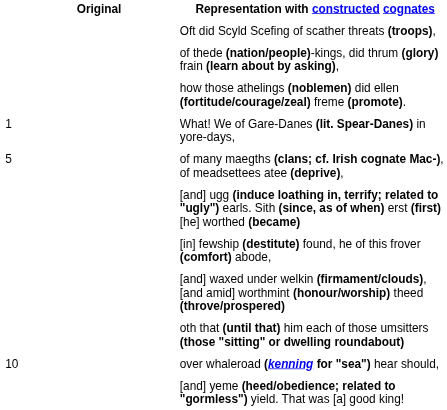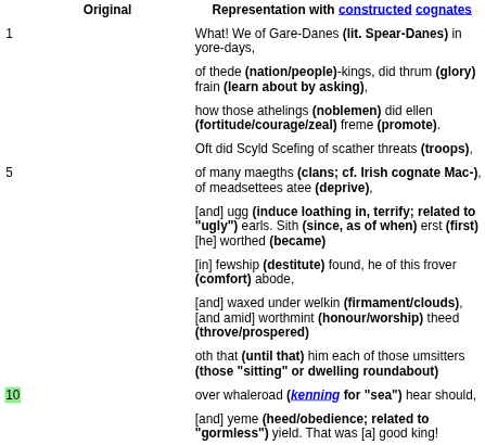 <table cellspacing="10">
 <tr>
 <th scope="col"></th>
 <th scope="col" style="width:35%">Original</th>
 <th scope="col" style="width:65%">Representation with <a href='#'>constructed</a> <a href='#'>cognates</a></th>
 </tr>
 <tr style="vertical-align: top">
+<td>1</td>
 <td></td>
-<td></td>
-<td>Oft did Scyld Scefing of scather threats<strong> (troops)</strong>,</td>
+<td>What! We of Gare-Danes<strong> (lit. Spear-Danes)</strong> in yore-days,</td>
 </tr>
 <tr style="vertical-align: top">
 <td></td>
 <td></td>
 <td>of thede<strong> (nation/people)</strong>-kings, did thrum<strong> (glory)</strong> frain<strong> (learn about by asking)</strong>,</td>
 </tr>
 <tr style="vertical-align: top">
 <td></td>
 <td></td>
 <td>how those athelings<strong> (noblemen)</strong> did ellen <strong>(fortitude/courage/zeal)</strong> freme<strong> (promote)</strong>.</td>
 </tr>
 <tr style="vertical-align: top">
-<td>1</td>
 <td></td>
-<td>What! We of Gare-Danes<strong> (lit. Spear-Danes)</strong> in yore-days,</td>
+<td></td>
+<td>Oft did Scyld Scefing of scather threats<strong> (troops)</strong>,</td>
 </tr>
 <tr style="vertical-align: top">
 <td>5</td>
 <td></td>
 <td>of many maegths<strong> (clans; cf. Irish cognate Mac-)</strong>, of meadsettees atee <strong>(deprive)</strong>,</td>
 </tr>
 <tr style="vertical-align: top">
 <td></td>
 <td></td>
 <td>[and] ugg<strong> (induce loathing in, terrify; related to "ugly")</strong> earls. Sith <strong>(since, as of when)</strong> erst<strong> (first)</strong> [he] worthed<strong> (became)</strong></td>
 </tr>
 <tr style="vertical-align: top">
 <td></td>
 <td></td>
 <td>[in] fewship<strong> (destitute)</strong> found, he of this frover<strong> (comfort)</strong> abode,</td>
 </tr>
 <tr style="vertical-align: top">
 <td></td>
 <td></td>
 <td>[and] waxed under welkin<strong> (firmament/clouds)</strong>, [and amid] worthmint<strong> (honour/worship)</strong> theed<strong> (throve/prospered)</strong></td>
 </tr>
 <tr style="vertical-align: top">
 <td></td>
 <td></td>
 <td>oth that<strong> (until that)</strong> him each of those umsitters<strong> (those "sitting" or dwelling roundabout)</strong></td>
 </tr>
 <tr style="vertical-align: top">
-<td>10</td>
+<td style="background: lightgreen;">10</td>
 <td></td>
 <td>over whaleroad<strong> (<em><a href='#'>kenning</a></em> for "sea")</strong> hear should,</td>
 </tr>
 <tr style="vertical-align: top">
 <td></td>
 <td></td>
 <td>[and] yeme <strong>(heed/obedience; related to "gormless")</strong> yield. That was [a] good king!</td>
 </tr>
 </table>
